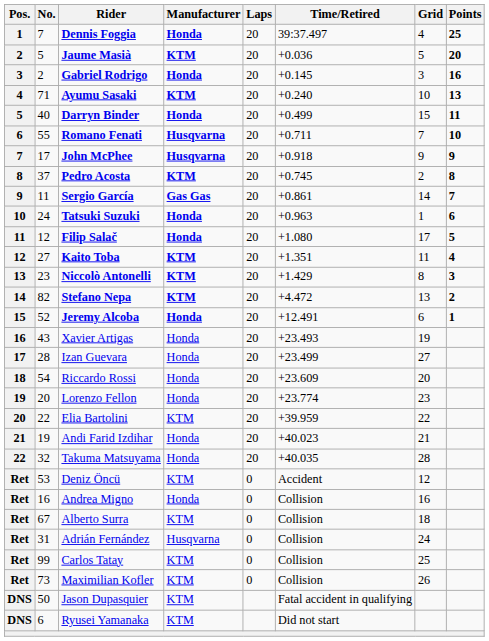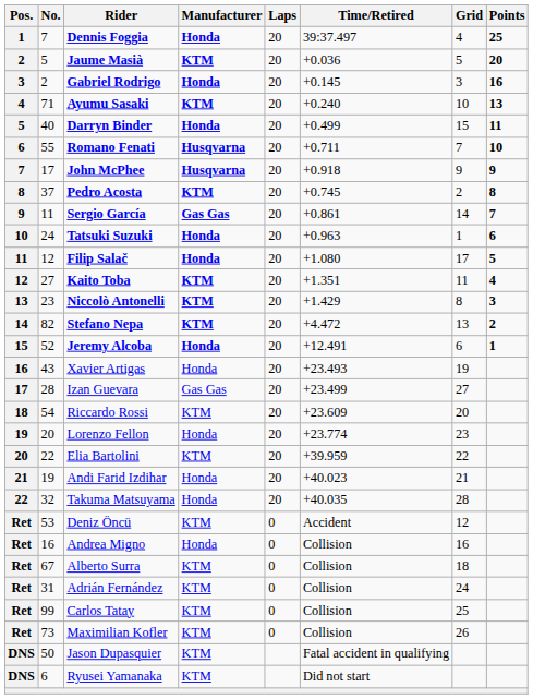 <table class="wikitable" style="font-size:85%;">
 <tr>
 <th>Pos.</th>
 <th>No.</th>
 <th>Rider</th>
 <th>Manufacturer</th>
 <th>Laps</th>
 <th>Time/Retired</th>
 <th>Grid</th>
 <th>Points</th>
 </tr>
 <tr>
 <th>1</th>
 <td>7</td>
 <td> <strong><a href='#'>Dennis Foggia</a></strong></td>
 <td><strong><a href='#'>Honda</a></strong></td>
 <td>20</td>
 <td>39:37.497</td>
 <td>4</td>
 <td><strong>25</strong></td>
 </tr>
 <tr>
 <th>2</th>
 <td>5</td>
 <td> <strong><a href='#'>Jaume Masià</a></strong></td>
 <td><strong><a href='#'>KTM</a></strong></td>
 <td>20</td>
 <td>+0.036</td>
 <td>5</td>
 <td><strong>20</strong></td>
 </tr>
 <tr>
 <th>3</th>
 <td>2</td>
 <td> <strong><a href='#'>Gabriel Rodrigo</a></strong></td>
 <td><strong><a href='#'>Honda</a></strong></td>
 <td>20</td>
 <td>+0.145</td>
 <td>3</td>
 <td><strong>16</strong></td>
 </tr>
 <tr>
 <th>4</th>
 <td>71</td>
 <td> <strong><a href='#'>Ayumu Sasaki</a></strong></td>
 <td><strong><a href='#'>KTM</a></strong></td>
 <td>20</td>
 <td>+0.240</td>
 <td>10</td>
 <td><strong>13</strong></td>
 </tr>
 <tr>
 <th>5</th>
 <td>40</td>
 <td> <strong><a href='#'>Darryn Binder</a></strong></td>
 <td><strong><a href='#'>Honda</a></strong></td>
 <td>20</td>
 <td>+0.499</td>
 <td>15</td>
 <td><strong>11</strong></td>
 </tr>
 <tr>
 <th>6</th>
 <td>55</td>
 <td> <strong><a href='#'>Romano Fenati</a></strong></td>
 <td><strong><a href='#'>Husqvarna</a></strong></td>
 <td>20</td>
 <td>+0.711</td>
 <td>7</td>
 <td><strong>10</strong></td>
 </tr>
 <tr>
 <th>7</th>
 <td>17</td>
 <td> <strong><a href='#'>John McPhee</a></strong></td>
 <td><strong><a href='#'>Husqvarna</a></strong></td>
 <td>20</td>
 <td>+0.918</td>
 <td>9</td>
 <td><strong>9</strong></td>
 </tr>
 <tr>
 <th>8</th>
 <td>37</td>
 <td> <strong><a href='#'>Pedro Acosta</a></strong></td>
 <td><strong><a href='#'>KTM</a></strong></td>
 <td>20</td>
 <td>+0.745</td>
 <td>2</td>
 <td><strong>8</strong></td>
 </tr>
 <tr>
 <th>9</th>
 <td>11</td>
 <td> <strong><a href='#'>Sergio García</a></strong></td>
 <td><strong><a href='#'>Gas Gas</a></strong></td>
 <td>20</td>
 <td>+0.861</td>
 <td>14</td>
 <td><strong>7</strong></td>
 </tr>
 <tr>
 <th>10</th>
 <td>24</td>
 <td> <strong><a href='#'>Tatsuki Suzuki</a></strong></td>
 <td><strong><a href='#'>Honda</a></strong></td>
 <td>20</td>
 <td>+0.963</td>
 <td>1</td>
 <td><strong>6</strong></td>
 </tr>
 <tr>
 <th>11</th>
 <td>12</td>
 <td> <strong><a href='#'>Filip Salač</a></strong></td>
 <td><strong><a href='#'>Honda</a></strong></td>
 <td>20</td>
 <td>+1.080</td>
 <td>17</td>
 <td><strong>5</strong></td>
 </tr>
 <tr>
 <th>12</th>
 <td>27</td>
 <td> <strong><a href='#'>Kaito Toba</a></strong></td>
 <td><strong><a href='#'>KTM</a></strong></td>
 <td>20</td>
 <td>+1.351</td>
 <td>11</td>
 <td><strong>4</strong></td>
 </tr>
 <tr>
 <th>13</th>
 <td>23</td>
 <td> <strong><a href='#'>Niccolò Antonelli</a></strong></td>
 <td><strong><a href='#'>KTM</a></strong></td>
 <td>20</td>
 <td>+1.429</td>
 <td>8</td>
 <td><strong>3</strong></td>
 </tr>
 <tr>
 <th>14</th>
 <td>82</td>
 <td> <strong><a href='#'>Stefano Nepa</a></strong></td>
 <td><strong><a href='#'>KTM</a></strong></td>
 <td>20</td>
 <td>+4.472</td>
 <td>13</td>
 <td><strong>2</strong></td>
 </tr>
 <tr>
 <th>15</th>
 <td>52</td>
 <td> <strong><a href='#'>Jeremy Alcoba</a></strong></td>
 <td><strong><a href='#'>Honda</a></strong></td>
 <td>20</td>
 <td>+12.491</td>
 <td>6</td>
 <td><strong>1</strong></td>
 </tr>
 <tr>
 <th>16</th>
 <td>43</td>
 <td> <a href='#'>Xavier Artigas</a></td>
 <td><a href='#'>Honda</a></td>
 <td>20</td>
 <td>+23.493</td>
 <td>19</td>
 <td></td>
 </tr>
 <tr>
 <th>17</th>
 <td>28</td>
 <td> <a href='#'>Izan Guevara</a></td>
-<td><a href='#'>Honda</a></td>
+<td><a href='#'>Gas Gas</a></td>
 <td>20</td>
 <td>+23.499</td>
 <td>27</td>
 <td></td>
 </tr>
 <tr>
 <th>18</th>
 <td>54</td>
 <td> <a href='#'>Riccardo Rossi</a></td>
-<td><a href='#'>Honda</a></td>
+<td><a href='#'>KTM</a></td>
 <td>20</td>
 <td>+23.609</td>
 <td>20</td>
 <td></td>
 </tr>
 <tr>
 <th>19</th>
 <td>20</td>
 <td> <a href='#'>Lorenzo Fellon</a></td>
 <td><a href='#'>Honda</a></td>
 <td>20</td>
 <td>+23.774</td>
 <td>23</td>
 <td></td>
 </tr>
 <tr>
 <th>20</th>
 <td>22</td>
 <td> <a href='#'>Elia Bartolini</a></td>
 <td><a href='#'>KTM</a></td>
 <td>20</td>
 <td>+39.959</td>
 <td>22</td>
 <td></td>
 </tr>
 <tr>
 <th>21</th>
 <td>19</td>
 <td> <a href='#'>Andi Farid Izdihar</a></td>
 <td><a href='#'>Honda</a></td>
 <td>20</td>
 <td>+40.023</td>
 <td>21</td>
 <td></td>
 </tr>
 <tr>
 <th>22</th>
 <td>32</td>
 <td> <a href='#'>Takuma Matsuyama</a></td>
 <td><a href='#'>Honda</a></td>
 <td>20</td>
 <td>+40.035</td>
 <td>28</td>
 <td></td>
 </tr>
 <tr>
 <th>Ret</th>
 <td>53</td>
 <td> <a href='#'>Deniz Öncü</a></td>
 <td><a href='#'>KTM</a></td>
 <td>0</td>
 <td>Accident</td>
 <td>12</td>
 <td></td>
 </tr>
 <tr>
 <th>Ret</th>
 <td>16</td>
 <td> <a href='#'>Andrea Migno</a></td>
 <td><a href='#'>Honda</a></td>
 <td>0</td>
 <td>Collision</td>
 <td>16</td>
 <td></td>
 </tr>
 <tr>
 <th>Ret</th>
 <td>67</td>
 <td> <a href='#'>Alberto Surra</a></td>
 <td><a href='#'>KTM</a></td>
 <td>0</td>
 <td>Collision</td>
 <td>18</td>
 <td></td>
 </tr>
 <tr>
 <th>Ret</th>
 <td>31</td>
 <td> <a href='#'>Adrián Fernández</a></td>
-<td><a href='#'>Husqvarna</a></td>
+<td><a href='#'>KTM</a></td>
 <td>0</td>
 <td>Collision</td>
 <td>24</td>
 <td></td>
 </tr>
 <tr>
 <th>Ret</th>
 <td>99</td>
 <td> <a href='#'>Carlos Tatay</a></td>
 <td><a href='#'>KTM</a></td>
 <td>0</td>
 <td>Collision</td>
 <td>25</td>
 <td></td>
 </tr>
 <tr>
 <th>Ret</th>
 <td>73</td>
 <td> <a href='#'>Maximilian Kofler</a></td>
 <td><a href='#'>KTM</a></td>
 <td>0</td>
 <td>Collision</td>
 <td>26</td>
 <td></td>
 </tr>
 <tr>
 <th>DNS</th>
 <td>50</td>
 <td> <a href='#'>Jason Dupasquier</a></td>
 <td><a href='#'>KTM</a></td>
 <td></td>
 <td>Fatal accident in qualifying</td>
 <td></td>
 <td></td>
 </tr>
 <tr>
 <th>DNS</th>
 <td>6</td>
 <td> <a href='#'>Ryusei Yamanaka</a></td>
 <td><a href='#'>KTM</a></td>
 <td></td>
 <td>Did not start</td>
 <td></td>
 <td></td>
 </tr>
 <tr>
 <th colspan=8></th>
 </tr>
 </table>
